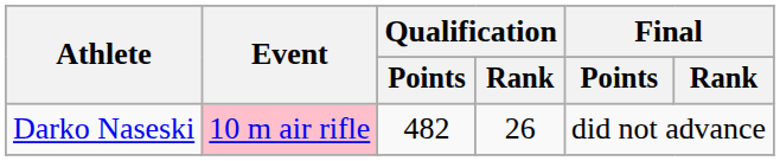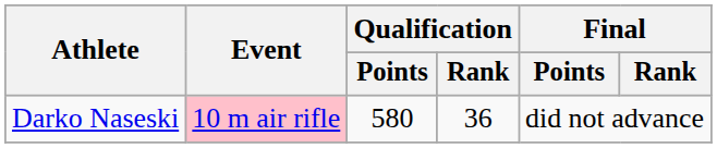 <table class="wikitable" style="font-size:90%">
 <tr>
 <th rowspan="2">Athlete</th>
 <th rowspan="2">Event</th>
 <th colspan=2>Qualification</th>
 <th colspan=2>Final</th>
 </tr>
 <tr style="font-size:95%">
 <th>Points</th>
 <th>Rank</th>
 <th>Points</th>
 <th>Rank</th>
 </tr>
 <tr align=center>
 <td align=left><a href='#'>Darko Naseski</a></td>
 <td align=left style="background: pink;"><a href='#'>10 m air rifle</a></td>
-<td>482</td>
-<td>26</td>
+<td>580</td>
+<td>36</td>
 <td colspan=2>did not advance</td>
 </tr>
 </table>
